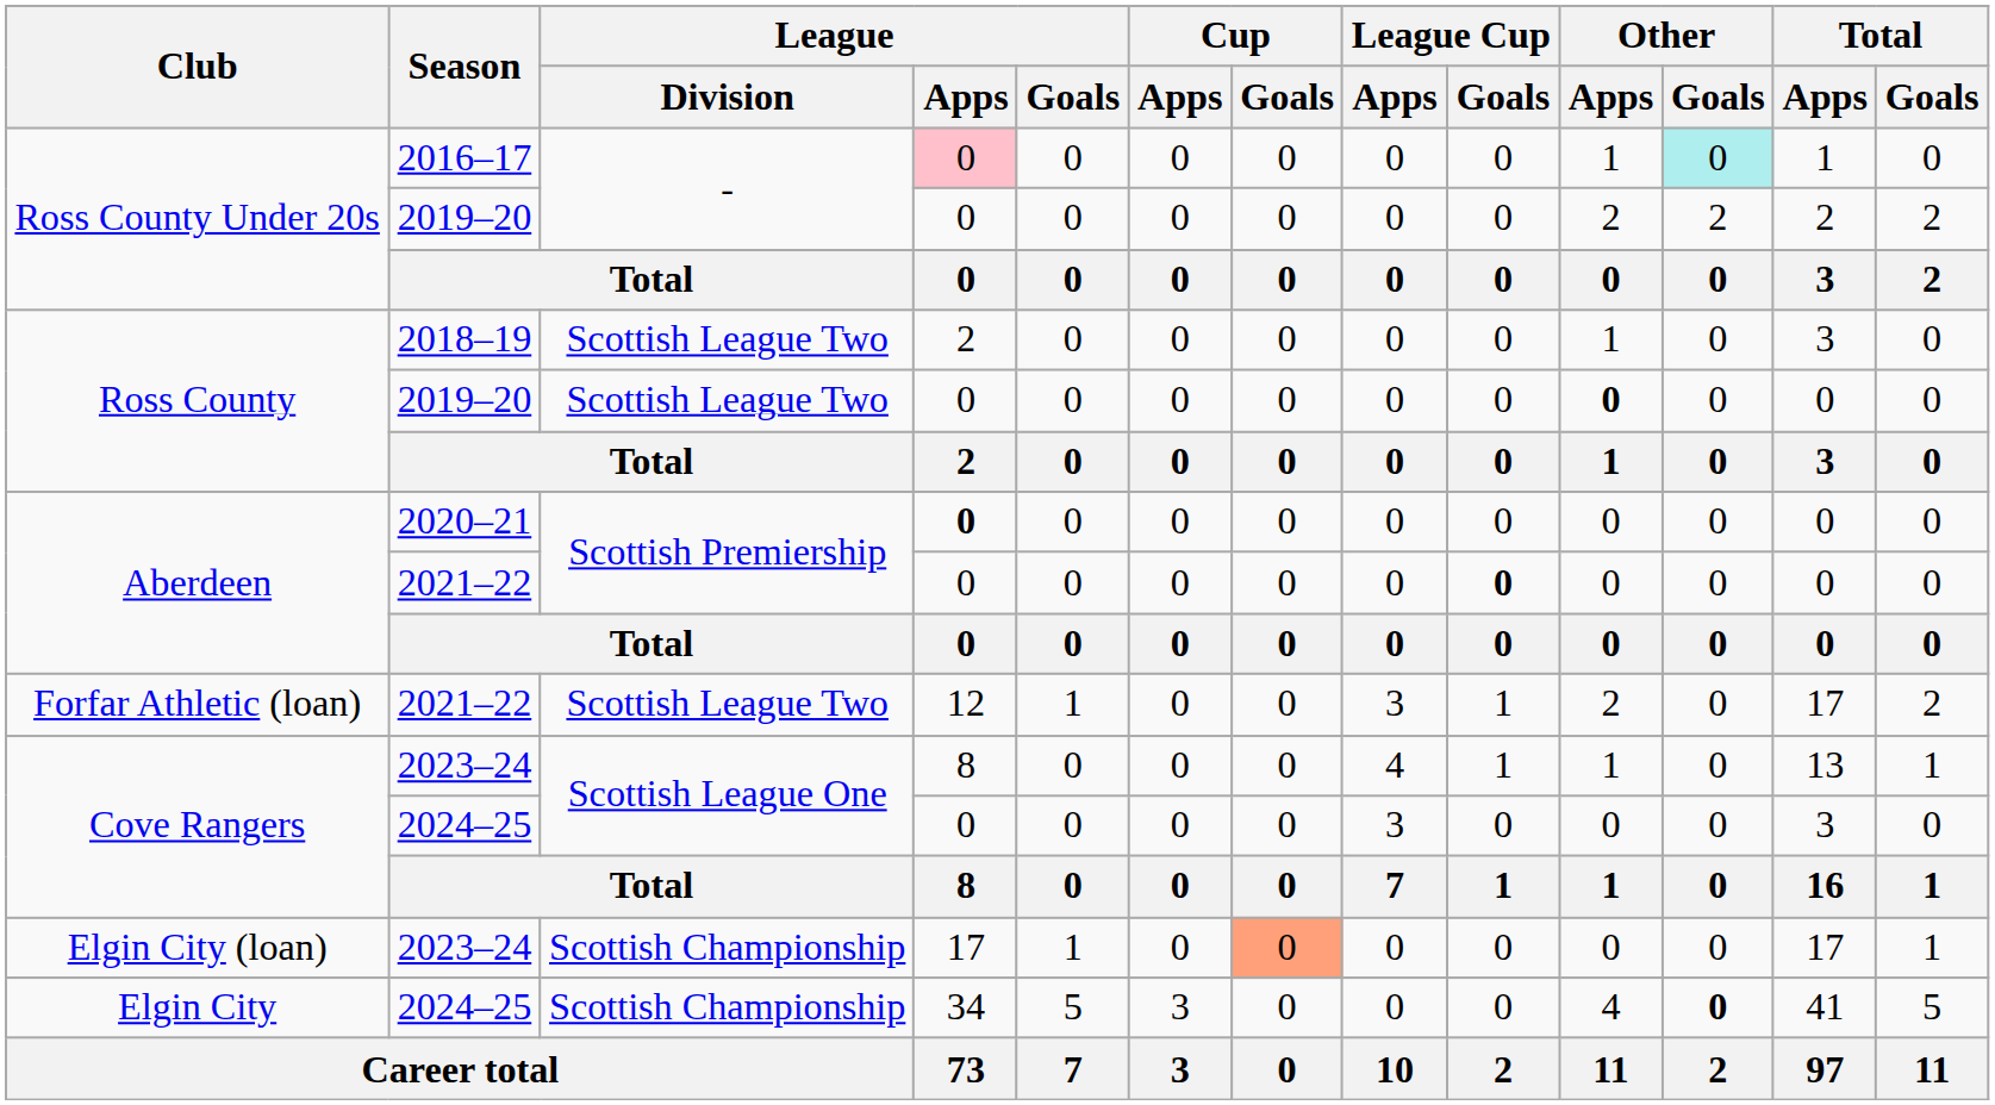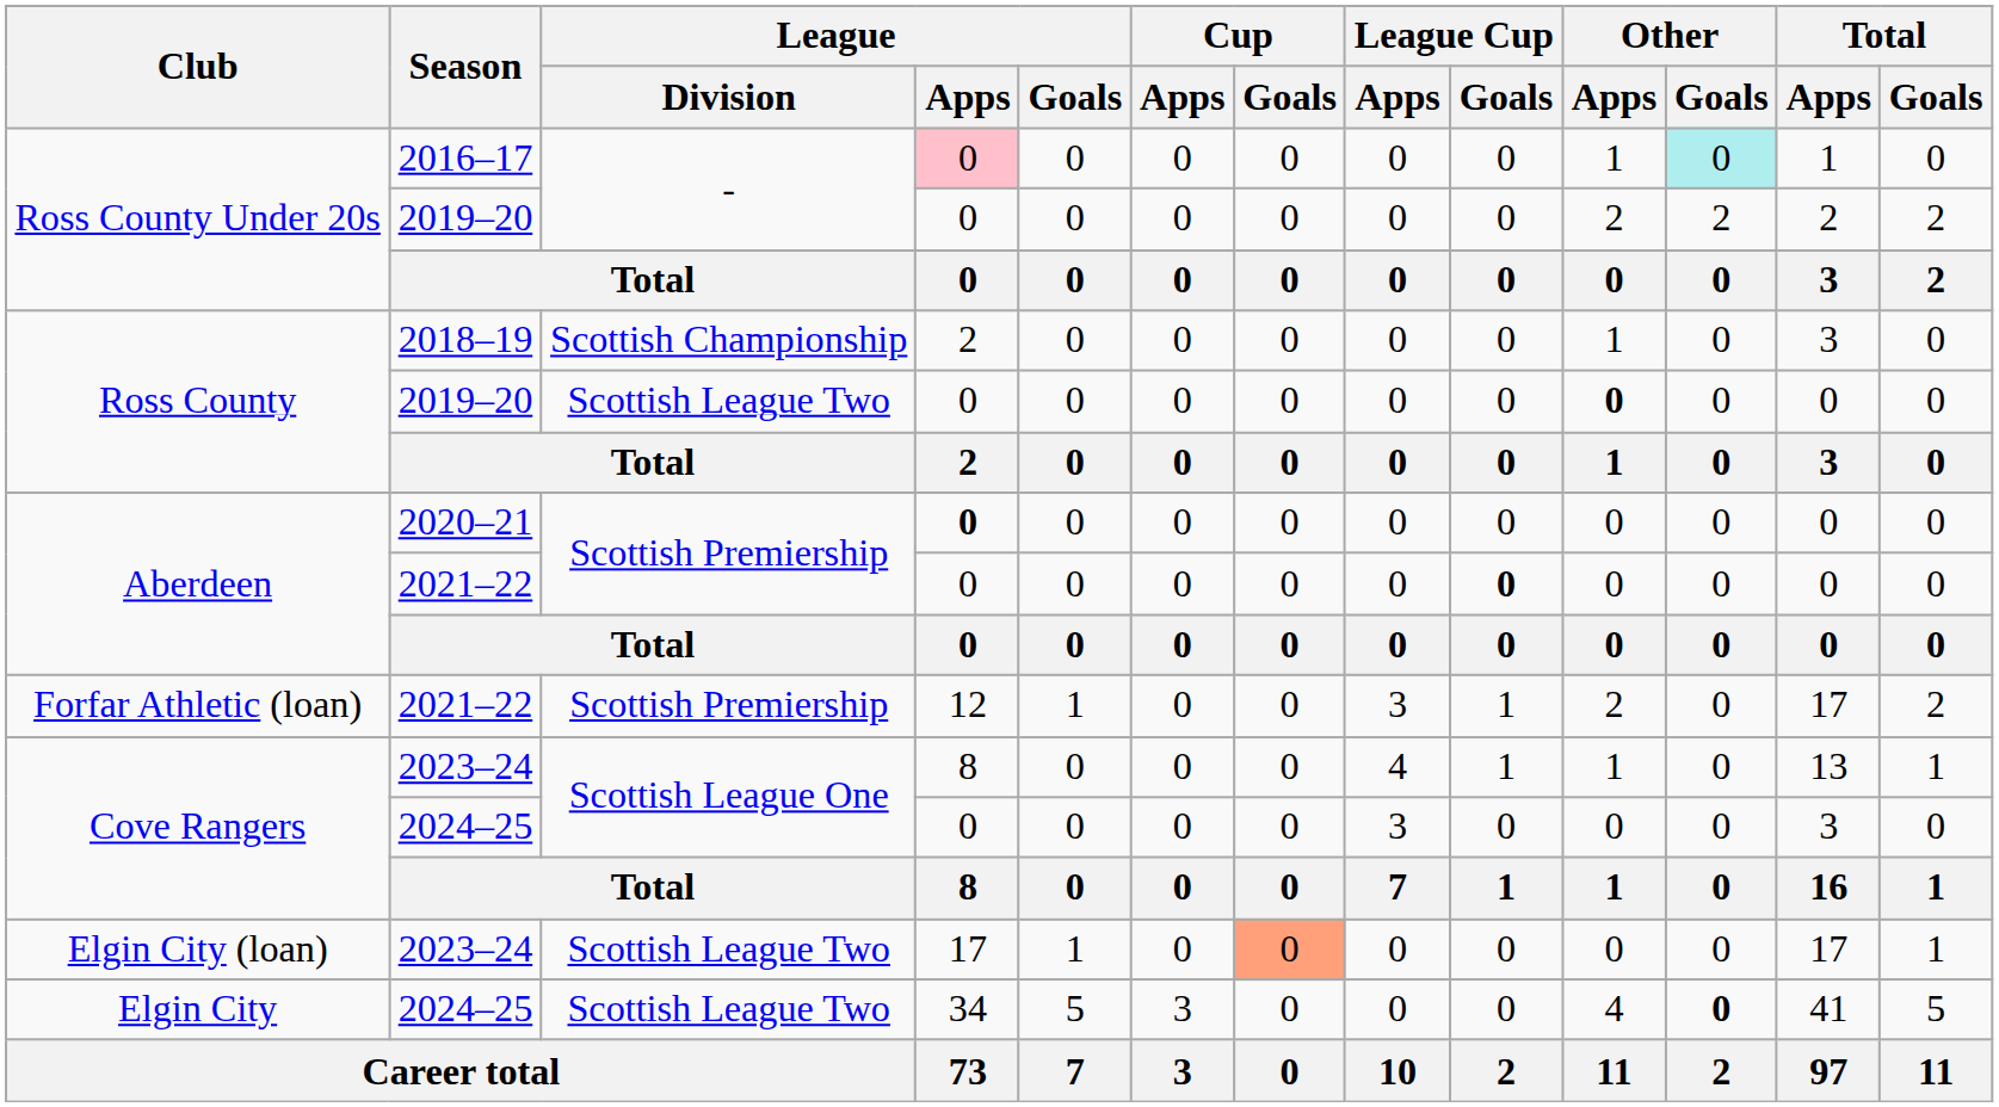 <table class="wikitable" style="text-align:center">
 <tr>
 <th rowspan="2">Club</th>
 <th rowspan="2">Season</th>
 <th colspan="3">League</th>
 <th colspan="2">Cup</th>
 <th colspan="2">League Cup</th>
 <th colspan="2">Other</th>
 <th colspan="2">Total</th>
 </tr>
 <tr>
 <th>Division</th>
 <th>Apps</th>
 <th>Goals</th>
 <th>Apps</th>
 <th>Goals</th>
 <th>Apps</th>
 <th>Goals</th>
 <th>Apps</th>
 <th>Goals</th>
 <th>Apps</th>
 <th>Goals</th>
 </tr>
 <tr>
 <td rowspan=3><a href='#'>Ross County Under 20s</a></td>
 <td><a href='#'>2016–17</a></td>
 <td rowspan=2>-</td>
 <td style="background: pink;">0</td>
 <td>0</td>
 <td>0</td>
 <td>0</td>
 <td>0</td>
 <td>0</td>
 <td>1</td>
 <td style="background: paleturquoise;">0</td>
 <td>1</td>
 <td>0</td>
 </tr>
 <tr>
 <td><a href='#'>2019–20</a></td>
 <td>0</td>
 <td>0</td>
 <td>0</td>
 <td>0</td>
 <td>0</td>
 <td>0</td>
 <td>2</td>
 <td>2</td>
 <td>2</td>
 <td>2</td>
 </tr>
 <tr>
 <th colspan=2>Total</th>
 <th>0</th>
 <th>0</th>
 <th>0</th>
 <th>0</th>
 <th>0</th>
 <th>0</th>
 <th>0</th>
 <th>0</th>
 <th>3</th>
 <th>2</th>
 </tr>
 <tr>
 <td rowspan=3><a href='#'>Ross County</a></td>
 <td><a href='#'>2018–19</a></td>
-<td><a href='#'>Scottish League Two</a></td>
+<td><a href='#'>Scottish Championship</a></td>
 <td>2</td>
 <td>0</td>
 <td>0</td>
 <td>0</td>
 <td>0</td>
 <td>0</td>
 <td>1</td>
 <td>0</td>
 <td>3</td>
 <td>0</td>
 </tr>
 <tr>
 <td><a href='#'>2019–20</a></td>
 <td><a href='#'>Scottish League Two</a></td>
 <td>0</td>
 <td>0</td>
 <td>0</td>
 <td>0</td>
 <td>0</td>
 <td>0</td>
 <td><strong>0</strong></td>
 <td>0</td>
 <td>0</td>
 <td>0</td>
 </tr>
 <tr>
 <th colspan=2>Total</th>
 <th>2</th>
 <th>0</th>
 <th>0</th>
 <th>0</th>
 <th>0</th>
 <th>0</th>
 <th>1</th>
 <th>0</th>
 <th>3</th>
 <th>0</th>
 </tr>
 <tr>
 <td rowspan="3"><a href='#'>Aberdeen</a></td>
 <td><a href='#'>2020–21</a></td>
 <td rowspan="2"><a href='#'>Scottish Premiership</a></td>
 <td><strong>0</strong></td>
 <td>0</td>
 <td>0</td>
 <td>0</td>
 <td>0</td>
 <td>0</td>
 <td>0</td>
 <td>0</td>
 <td>0</td>
 <td>0</td>
 </tr>
 <tr>
 <td><a href='#'>2021–22</a></td>
 <td>0</td>
 <td>0</td>
 <td>0</td>
 <td>0</td>
 <td>0</td>
 <td><strong>0</strong></td>
 <td>0</td>
 <td>0</td>
 <td>0</td>
 <td>0</td>
 </tr>
 <tr>
 <th colspan="2">Total</th>
 <th>0</th>
 <th>0</th>
 <th>0</th>
 <th>0</th>
 <th>0</th>
 <th>0</th>
 <th>0</th>
 <th>0</th>
 <th>0</th>
 <th>0</th>
 </tr>
 <tr>
 <td><a href='#'>Forfar Athletic</a> (loan)</td>
 <td><a href='#'>2021–22</a></td>
-<td><a href='#'>Scottish League Two</a></td>
+<td><a href='#'>Scottish Premiership</a></td>
 <td>12</td>
 <td>1</td>
 <td>0</td>
 <td>0</td>
 <td>3</td>
 <td>1</td>
 <td>2</td>
 <td>0</td>
 <td>17</td>
 <td>2</td>
 </tr>
 <tr>
 <td rowspan="3"><a href='#'>Cove Rangers</a></td>
 <td><a href='#'>2023–24</a></td>
 <td rowspan="2"><a href='#'>Scottish League One</a></td>
 <td>8</td>
 <td>0</td>
 <td>0</td>
 <td>0</td>
 <td>4</td>
 <td>1</td>
 <td>1</td>
 <td>0</td>
 <td>13</td>
 <td>1</td>
 </tr>
 <tr>
 <td><a href='#'>2024–25</a></td>
 <td>0</td>
 <td>0</td>
 <td>0</td>
 <td>0</td>
 <td>3</td>
 <td>0</td>
 <td>0</td>
 <td>0</td>
 <td>3</td>
 <td>0</td>
 </tr>
 <tr>
 <th colspan="2">Total</th>
 <th>8</th>
 <th>0</th>
 <th>0</th>
 <th>0</th>
 <th>7</th>
 <th>1</th>
 <th>1</th>
 <th>0</th>
 <th>16</th>
 <th>1</th>
 </tr>
 <tr>
 <td><a href='#'>Elgin City</a> (loan)</td>
 <td><a href='#'>2023–24</a></td>
-<td><a href='#'>Scottish Championship</a></td>
+<td><a href='#'>Scottish League Two</a></td>
 <td>17</td>
 <td>1</td>
 <td>0</td>
 <td style="background: lightsalmon;">0</td>
 <td>0</td>
 <td>0</td>
 <td>0</td>
 <td>0</td>
 <td>17</td>
 <td>1</td>
 </tr>
 <tr>
 <td><a href='#'>Elgin City</a></td>
 <td><a href='#'>2024–25</a></td>
-<td><a href='#'>Scottish Championship</a></td>
+<td><a href='#'>Scottish League Two</a></td>
 <td>34</td>
 <td>5</td>
 <td>3</td>
 <td>0</td>
 <td>0</td>
 <td>0</td>
 <td>4</td>
 <td><strong>0</strong></td>
 <td>41</td>
 <td>5</td>
 </tr>
 <tr>
 <th colspan="3">Career total</th>
 <th>73</th>
 <th>7</th>
 <th>3</th>
 <th>0</th>
 <th>10</th>
 <th>2</th>
 <th>11</th>
 <th>2</th>
 <th>97</th>
 <th>11</th>
 </tr>
 </table>
